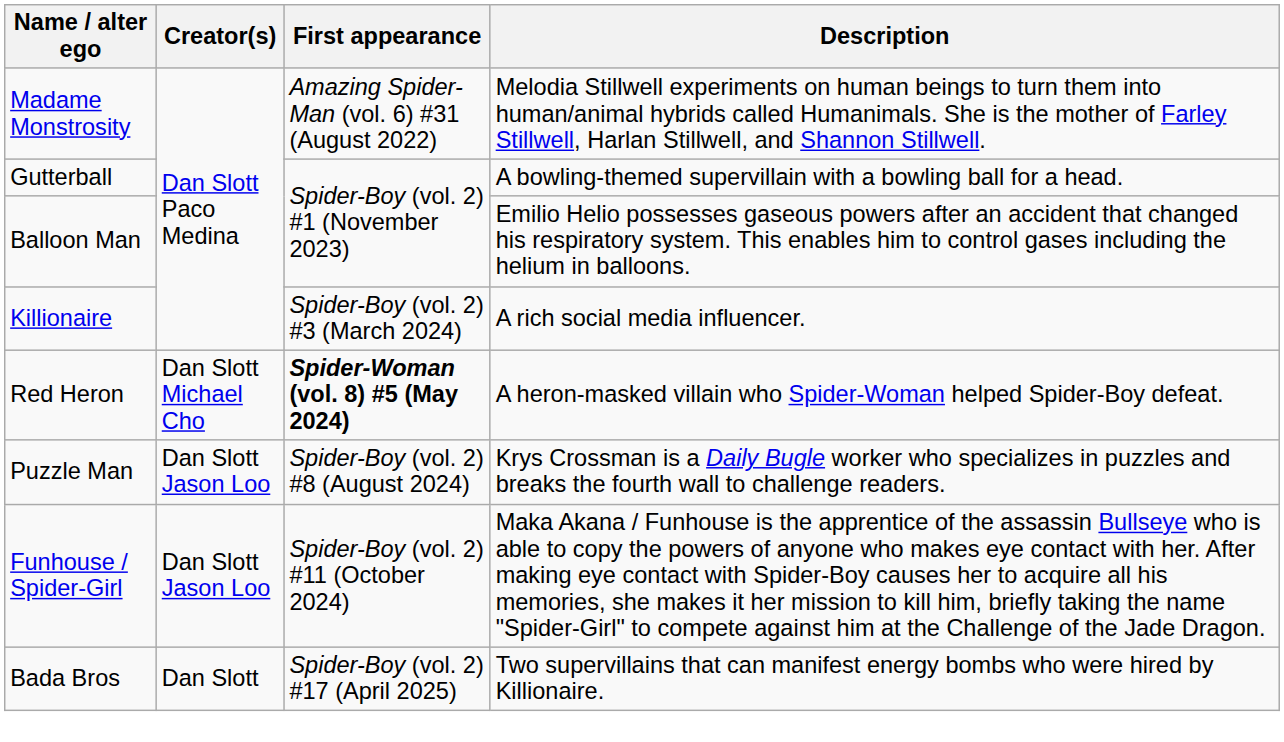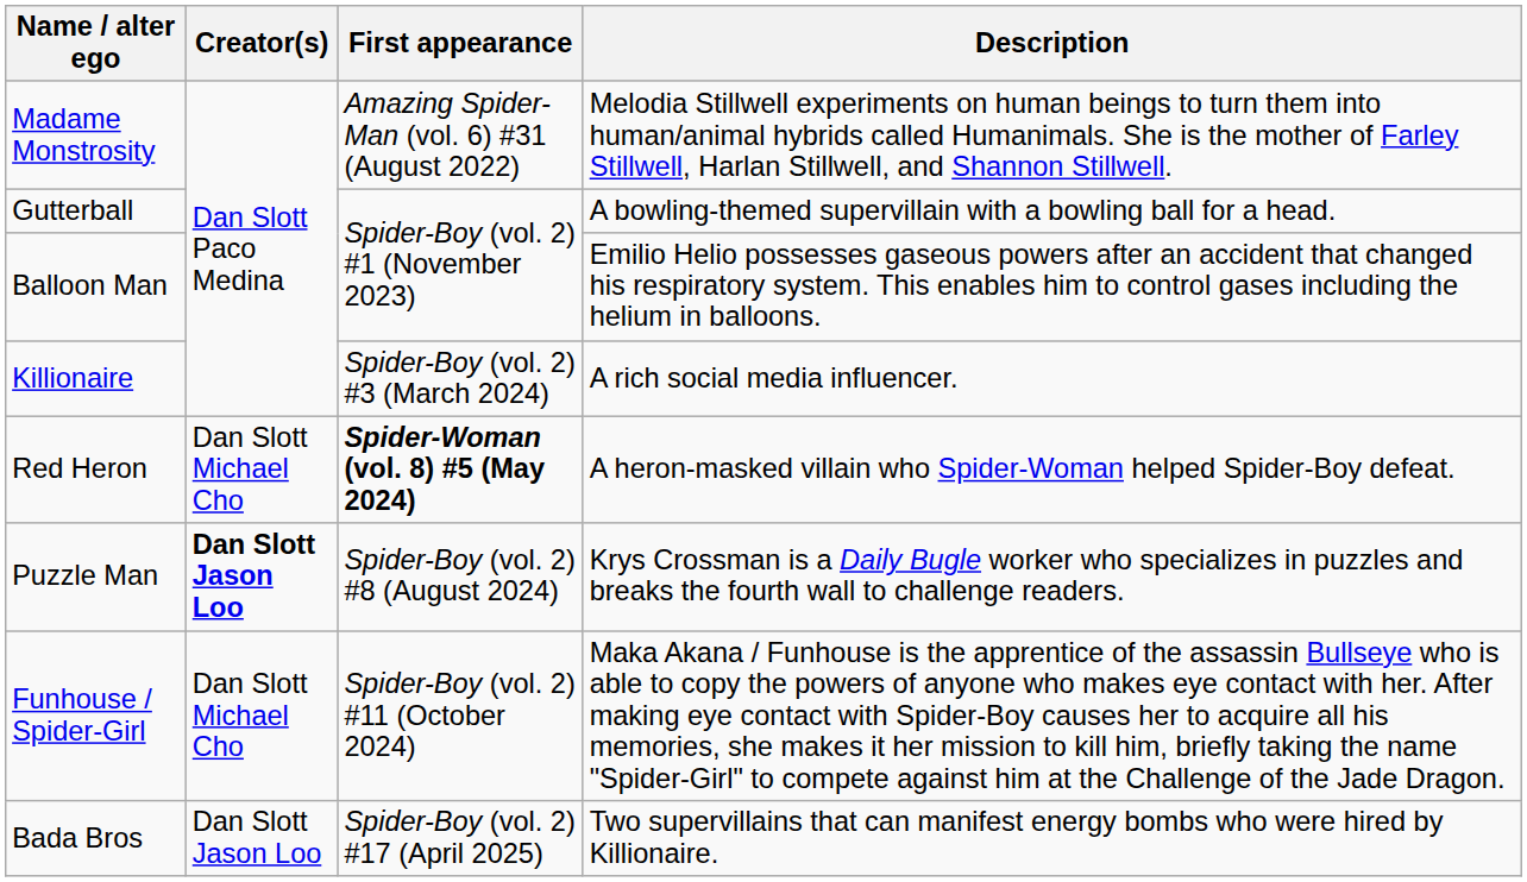 <table class="wikitable">
 <tr>
 <th>Name / alter ego</th>
 <th>Creator(s)</th>
 <th>First appearance</th>
 <th>Description</th>
 </tr>
 <tr>
 <td><a href='#'>Madame Monstrosity</a></td>
 <td rowspan="4"><a href='#'>Dan Slott</a><br>Paco Medina</td>
 <td><em>Amazing Spider-Man</em> (vol. 6) #31 (August 2022)</td>
 <td>Melodia Stillwell experiments on human beings to turn them into human/animal hybrids called Humanimals. She is the mother of <a href='#'>Farley Stillwell</a>, Harlan Stillwell, and <a href='#'>Shannon Stillwell</a>.</td>
 </tr>
 <tr>
 <td>Gutterball</td>
 <td rowspan="2"><em>Spider-Boy</em> (vol. 2) #1 (November 2023)</td>
 <td>A bowling-themed supervillain with a bowling ball for a head.</td>
 </tr>
 <tr>
 <td>Balloon Man</td>
 <td>Emilio Helio possesses gaseous powers after an accident that changed his respiratory system. This enables him to control gases including the helium in balloons.</td>
 </tr>
 <tr>
 <td><a href='#'>Killionaire</a></td>
 <td><em>Spider-Boy</em> (vol. 2) #3 (March 2024)</td>
 <td>A rich social media influencer.</td>
 </tr>
 <tr>
 <td>Red Heron</td>
 <td>Dan Slott<br><a href='#'>Michael Cho</a></td>
 <td><strong><em>Spider-Woman</em> (vol. 8) #5 (May 2024)</strong></td>
 <td>A heron-masked villain who <a href='#'>Spider-Woman</a> helped Spider-Boy defeat.</td>
 </tr>
 <tr>
 <td>Puzzle Man</td>
-<td>Dan Slott<br><a href='#'>Jason Loo</a></td>
+<td><strong>Dan Slott<br><a href='#'>Jason Loo</a></strong></td>
 <td><em>Spider-Boy</em> (vol. 2) #8 (August 2024)</td>
 <td>Krys Crossman is a <em><a href='#'>Daily Bugle</a></em> worker who specializes in puzzles and breaks the fourth wall to challenge readers.</td>
 </tr>
 <tr>
 <td><a href='#'>Funhouse / Spider-Girl</a></td>
-<td>Dan Slott<br><a href='#'>Jason Loo</a></td>
+<td>Dan Slott<br><a href='#'>Michael Cho</a></td>
 <td><em>Spider-Boy</em> (vol. 2) #11 (October 2024)</td>
 <td>Maka Akana / Funhouse is the apprentice of the assassin <a href='#'>Bullseye</a> who is able to copy the powers of anyone who makes eye contact with her. After making eye contact with Spider-Boy causes her to acquire all his memories, she makes it her mission to kill him, briefly taking the name "Spider-Girl" to compete against him at the Challenge of the Jade Dragon.</td>
 </tr>
 <tr>
 <td>Bada Bros</td>
-<td>Dan Slott</td>
+<td>Dan Slott<br><a href='#'>Jason Loo</a></td>
 <td><em>Spider-Boy</em> (vol. 2) #17 (April 2025)</td>
 <td>Two supervillains that can manifest energy bombs who were hired by Killionaire.</td>
 </tr>
 </table>
